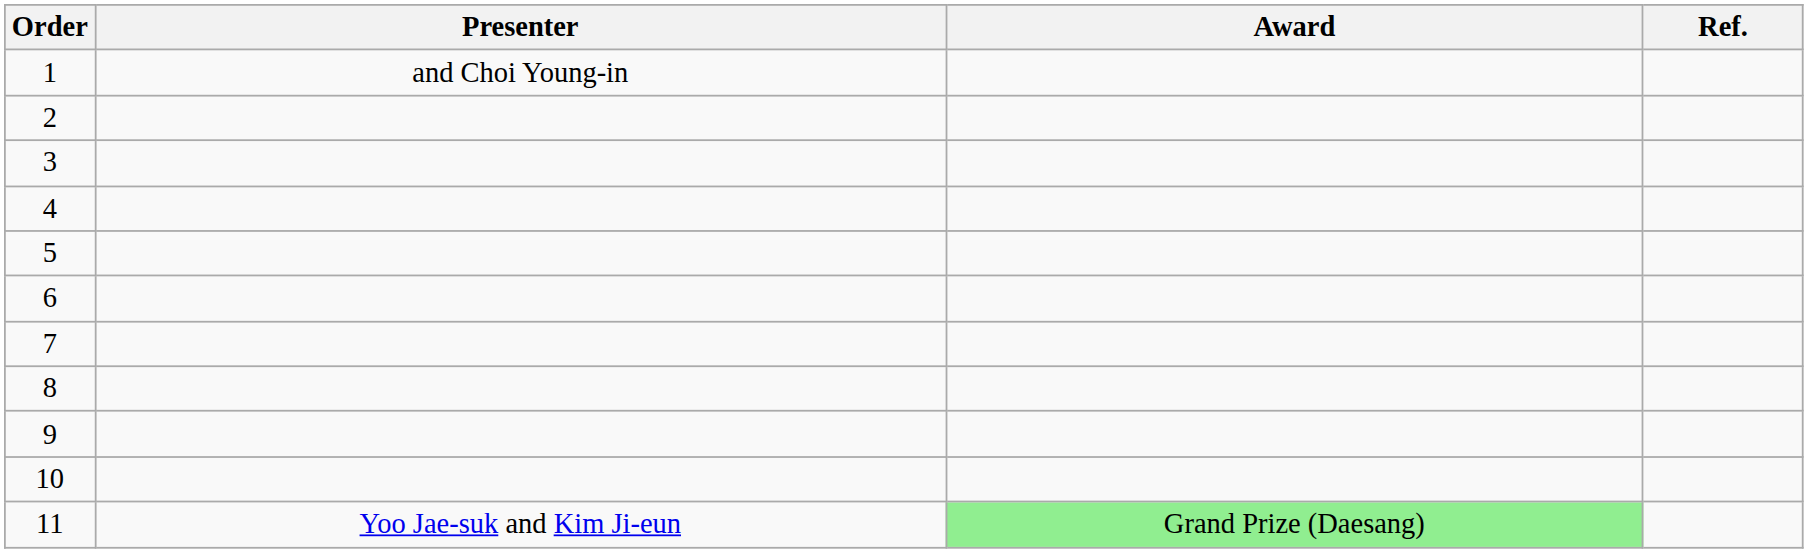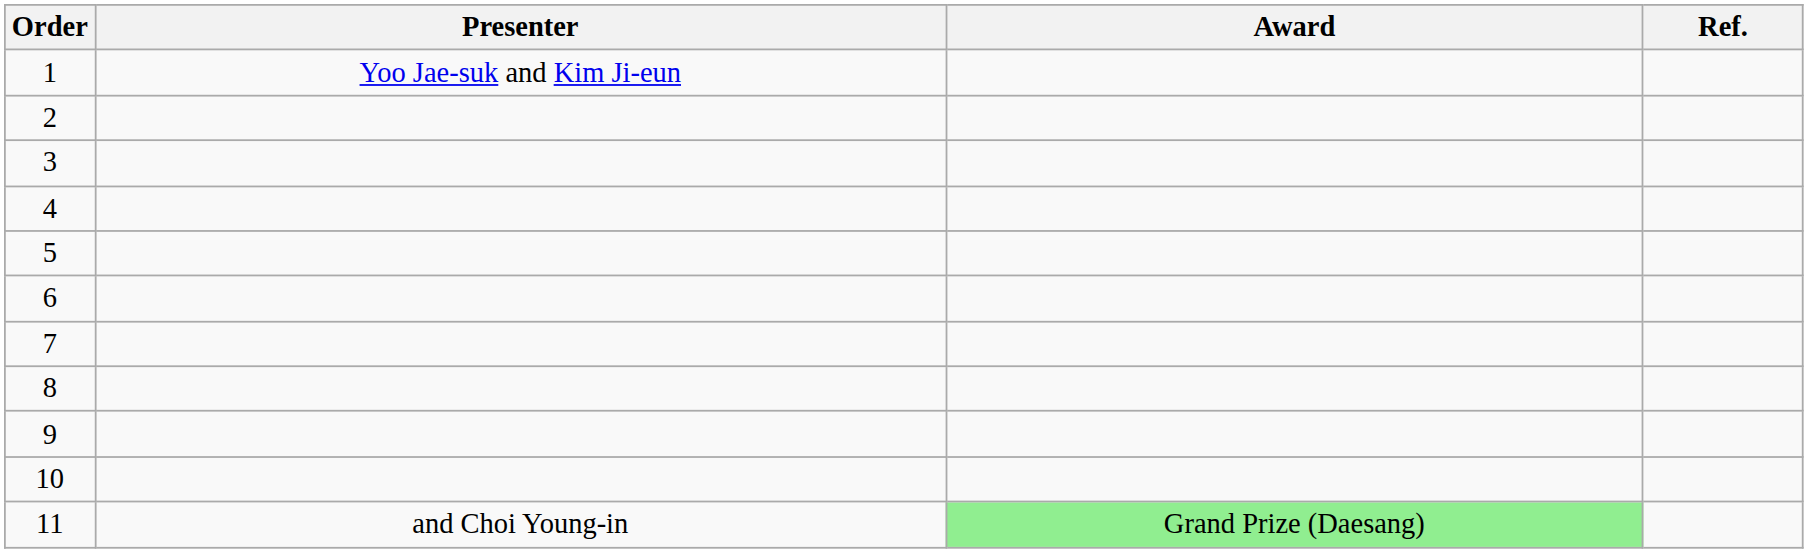 <table class="wikitable" style="text-align:center; width:80%;">
 <tr>
 <th scope="col" width="5%">Order</th>
 <th scope="col">Presenter</th>
 <th scope="col">Award</th>
 <th>Ref.</th>
 </tr>
 <tr>
 <td scope="col">1</td>
-<td>and Choi Young-in</td>
+<td><a href='#'>Yoo Jae-suk</a> and <a href='#'>Kim Ji-eun</a></td>
 <td></td>
 <td></td>
 </tr>
 <tr>
 <td>2</td>
 <td></td>
 <td></td>
 <td></td>
 </tr>
 <tr>
 <td>3</td>
 <td></td>
 <td></td>
 <td></td>
 </tr>
 <tr>
 <td>4</td>
 <td></td>
 <td></td>
 <td></td>
 </tr>
 <tr>
 <td>5</td>
 <td></td>
 <td></td>
 <td></td>
 </tr>
 <tr>
 <td>6</td>
 <td></td>
 <td></td>
 <td></td>
 </tr>
 <tr>
 <td>7</td>
 <td></td>
 <td></td>
 <td></td>
 </tr>
 <tr>
 <td>8</td>
 <td></td>
 <td></td>
 <td></td>
 </tr>
 <tr>
 <td>9</td>
 <td></td>
 <td></td>
 <td></td>
 </tr>
 <tr>
 <td>10</td>
 <td></td>
 <td></td>
 <td></td>
 </tr>
 <tr>
 <td>11</td>
-<td><a href='#'>Yoo Jae-suk</a> and <a href='#'>Kim Ji-eun</a></td>
+<td>and Choi Young-in</td>
 <td style="background: lightgreen;">Grand Prize (Daesang)</td>
 <td></td>
 </tr>
 </table>
